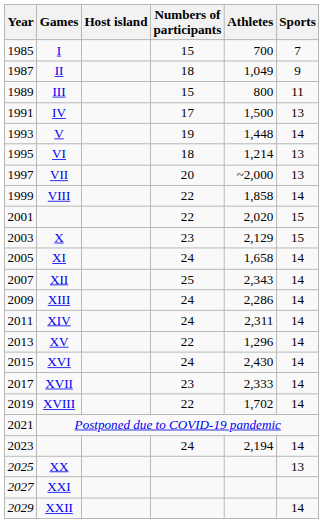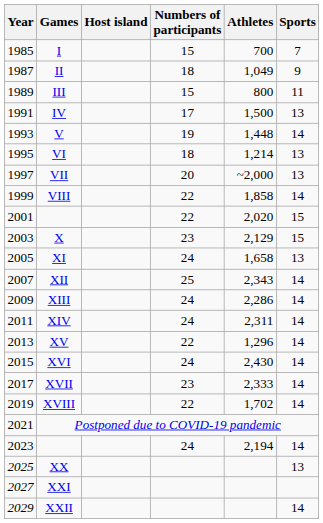 <table class="wikitable sortable">
 <tr>
 <th>Year</th>
 <th>Games</th>
 <th>Host island</th>
 <th>Numbers of<br>participants</th>
 <th>Athletes</th>
 <th>Sports</th>
 </tr>
 <tr>
 <td>1985</td>
 <td align=center><a href='#'>I</a></td>
 <td></td>
 <td align=center>15</td>
 <td align=right>700</td>
 <td align=center>7</td>
 </tr>
 <tr>
 <td>1987</td>
 <td align=center><a href='#'>II</a></td>
 <td></td>
 <td align=center>18</td>
 <td align=right>1,049</td>
 <td align=center>9</td>
 </tr>
 <tr>
 <td>1989</td>
 <td align=center><a href='#'>III</a></td>
 <td></td>
 <td align=center>15</td>
 <td align=right>800</td>
 <td align=center>11</td>
 </tr>
 <tr>
 <td>1991</td>
 <td align=center><a href='#'>IV</a></td>
 <td></td>
 <td align=center>17</td>
 <td align=right>1,500</td>
 <td align=center>13</td>
 </tr>
 <tr>
 <td>1993</td>
 <td align=center><a href='#'>V</a></td>
 <td></td>
 <td align=center>19</td>
 <td align=right>1,448</td>
 <td align=center>14</td>
 </tr>
 <tr>
 <td>1995</td>
 <td align=center><a href='#'>VI</a></td>
 <td></td>
 <td align=center>18</td>
 <td align=right>1,214</td>
 <td align=center>13</td>
 </tr>
 <tr>
 <td>1997</td>
 <td align=center><a href='#'>VII</a></td>
 <td></td>
 <td align=center>20</td>
 <td align=right data-sort-value="2,000">~2,000</td>
 <td align=center>13</td>
 </tr>
 <tr>
 <td>1999</td>
 <td align=center><a href='#'>VIII</a></td>
 <td></td>
 <td align=center>22</td>
 <td align=right>1,858</td>
 <td align=center>14</td>
 </tr>
 <tr>
 <td>2001</td>
 <td align=center><a href='#'></a></td>
 <td></td>
 <td align=center>22</td>
 <td align=right>2,020</td>
 <td align=center>15</td>
 </tr>
 <tr>
 <td>2003</td>
 <td align=center><a href='#'>X</a></td>
 <td></td>
 <td align=center>23</td>
 <td align=right>2,129</td>
 <td align=center>15</td>
 </tr>
 <tr>
 <td>2005</td>
 <td align=center><a href='#'>XI</a></td>
 <td></td>
 <td align=center>24</td>
 <td align=right>1,658</td>
-<td align=center>14</td>
+<td align=center>13</td>
 </tr>
 <tr>
 <td>2007</td>
 <td align=center><a href='#'>XII</a></td>
 <td></td>
 <td align=center>25</td>
 <td align=right>2,343</td>
 <td align=center>14</td>
 </tr>
 <tr>
 <td>2009</td>
 <td align=center><a href='#'>XIII</a></td>
 <td></td>
 <td align=center>24</td>
 <td align=right>2,286</td>
 <td align=center>14</td>
 </tr>
 <tr>
 <td>2011</td>
 <td align=center><a href='#'>XIV</a></td>
 <td></td>
 <td align=center>24</td>
 <td align=right>2,311</td>
 <td align=center>14</td>
 </tr>
 <tr>
 <td>2013</td>
 <td align=center><a href='#'>XV</a></td>
 <td></td>
 <td align=center>22</td>
 <td align=right>1,296</td>
 <td align=center>14</td>
 </tr>
 <tr>
 <td>2015</td>
 <td align=center><a href='#'>XVI</a></td>
 <td></td>
 <td align=center>24</td>
 <td align=right>2,430</td>
 <td align=center>14</td>
 </tr>
 <tr>
 <td>2017</td>
 <td align=center><a href='#'>XVII</a></td>
 <td></td>
 <td align=center>23</td>
 <td align=right>2,333</td>
 <td align=center>14</td>
 </tr>
 <tr>
 <td>2019</td>
 <td align=center><a href='#'>XVIII</a></td>
 <td></td>
 <td align=center>22</td>
 <td align=right>1,702</td>
 <td align=center>14</td>
 </tr>
 <tr>
 <td>2021</td>
 <td colspan=5 align=center data-sort-value="XX"><em><a href='#'>Postponed due to COVID-19 pandemic</a></em></td>
 </tr>
 <tr>
 <td>2023</td>
 <td align=center><a href='#'></a></td>
 <td></td>
 <td align=center>24</td>
 <td align=right data-sort-value="2,194">2,194</td>
 <td align=center>14</td>
 </tr>
 <tr>
 <td><em>2025</em></td>
 <td align=center><a href='#'>XX</a></td>
 <td></td>
 <td></td>
 <td></td>
 <td align=center>13</td>
 </tr>
 <tr>
 <td><em>2027</em></td>
 <td align=center><a href='#'>XXI</a></td>
 <td></td>
 <td></td>
 <td></td>
 <td align=center></td>
 </tr>
 <tr>
 <td><em>2029</em></td>
 <td align=center><a href='#'>XXII</a></td>
 <td></td>
 <td></td>
 <td></td>
 <td align=center>14</td>
 </tr>
 </table>
